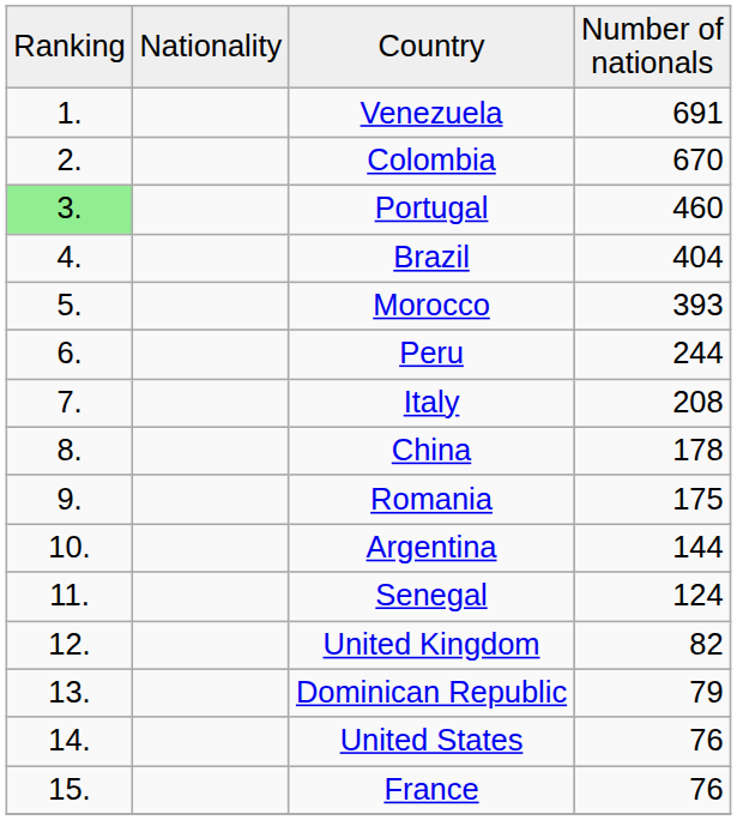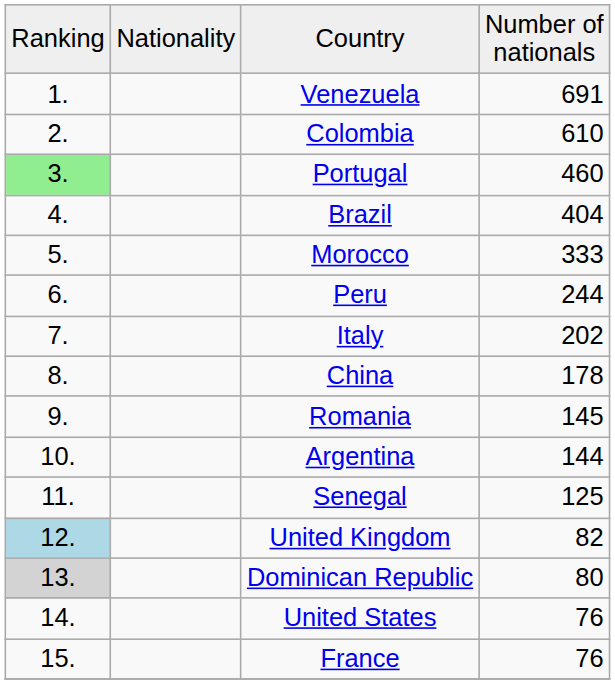 <table class="wikitable" style="text-align:center; margin: auto 1em 16px 16px; float:right;">
 <tr bgcolor=#efefef>
 <td>Ranking</td>
 <td>Nationality</td>
 <td>Country</td>
 <td>Number of<br>nationals</td>
 </tr>
 <tr>
 <td>1.</td>
 <td align=left></td>
 <td><a href='#'>Venezuela</a></td>
 <td align=right>691</td>
 </tr>
 <tr>
 <td>2.</td>
 <td align=left></td>
 <td><a href='#'>Colombia</a></td>
-<td align=right>670</td>
+<td align=right>610</td>
 </tr>
 <tr>
 <td style="background: lightgreen;">3.</td>
 <td align=left></td>
 <td><a href='#'>Portugal</a></td>
 <td align=right>460</td>
 </tr>
 <tr>
 <td>4.</td>
 <td align=left></td>
 <td><a href='#'>Brazil</a></td>
 <td align=right>404</td>
 </tr>
 <tr>
 <td>5.</td>
 <td align=left></td>
 <td><a href='#'>Morocco</a></td>
-<td align=right>393</td>
+<td align=right>333</td>
 </tr>
 <tr>
 <td>6.</td>
 <td align=left></td>
 <td><a href='#'>Peru</a></td>
 <td align=right>244</td>
 </tr>
 <tr>
 <td>7.</td>
 <td align=left></td>
 <td><a href='#'>Italy</a></td>
-<td align=right>208</td>
+<td align=right>202</td>
 </tr>
 <tr>
 <td>8.</td>
 <td align=left></td>
 <td><a href='#'>China</a></td>
 <td align=right>178</td>
 </tr>
 <tr>
 <td>9.</td>
 <td align=left></td>
 <td><a href='#'>Romania</a></td>
-<td align=right>175</td>
+<td align=right>145</td>
 </tr>
 <tr>
 <td>10.</td>
 <td align=left></td>
 <td><a href='#'>Argentina</a></td>
 <td align=right>144</td>
 </tr>
 <tr>
 <td>11.</td>
 <td align=left></td>
 <td><a href='#'>Senegal</a></td>
-<td align=right>124</td>
+<td align=right>125</td>
 </tr>
 <tr>
-<td>12.</td>
+<td style="background: lightblue;">12.</td>
 <td align=left></td>
 <td><a href='#'>United Kingdom</a></td>
 <td align=right>82</td>
 </tr>
 <tr>
-<td>13.</td>
+<td style="background: lightgrey;">13.</td>
 <td align=left></td>
 <td><a href='#'>Dominican Republic</a></td>
-<td align=right>79</td>
+<td align=right>80</td>
 </tr>
 <tr>
 <td>14.</td>
 <td align=left></td>
 <td><a href='#'>United States</a></td>
 <td align=right>76</td>
 </tr>
 <tr>
 <td>15.</td>
 <td align=left></td>
 <td><a href='#'>France</a></td>
 <td align=right>76</td>
 </tr>
 <tr>
 </tr>
 </table>
